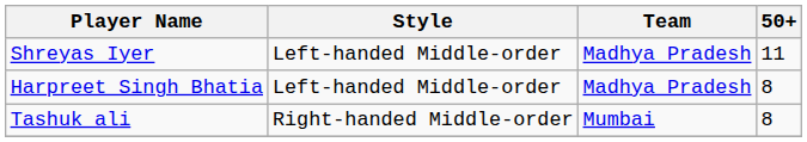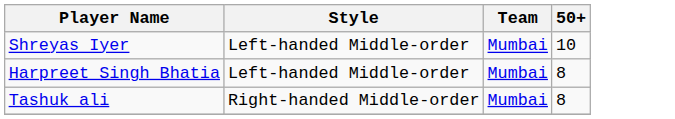 <table class="wikitable sortable">
 <tr>
 <th>Player Name</th>
 <th>Style</th>
 <th>Team</th>
 <th>50+</th>
 </tr>
 <tr>
 <td><a href='#'>Shreyas Iyer</a></td>
 <td>Left-handed Middle-order</td>
-<td><a href='#'>Madhya Pradesh</a></td>
-<td>11</td>
+<td><a href='#'>Mumbai</a></td>
+<td>10</td>
 </tr>
 <tr>
 <td><a href='#'>Harpreet Singh Bhatia</a></td>
 <td>Left-handed Middle-order</td>
-<td><a href='#'>Madhya Pradesh</a></td>
+<td><a href='#'>Mumbai</a></td>
 <td>8</td>
 </tr>
 <tr>
 <td><a href='#'>Tashuk ali</a></td>
 <td>Right-handed Middle-order</td>
 <td><a href='#'>Mumbai</a></td>
 <td>8</td>
 </tr>
 <tr>
 </tr>
 </table>
